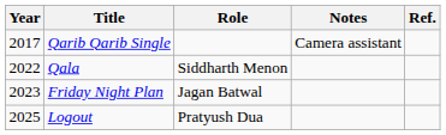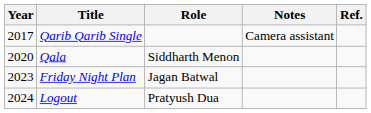 <table class="wikitable">
 <tr>
 <th>Year</th>
 <th>Title</th>
 <th>Role</th>
 <th>Notes</th>
 <th>Ref.</th>
 </tr>
 <tr>
 <td>2017</td>
 <td><a href='#'><em>Qarib Qarib Single</em></a></td>
 <td></td>
 <td>Camera assistant</td>
 <td></td>
 </tr>
 <tr>
-<td>2022</td>
+<td>2020</td>
 <td><a href='#'><em>Qala</em></a></td>
 <td>Siddharth Menon</td>
 <td></td>
 <td></td>
 </tr>
 <tr>
 <td>2023</td>
 <td><em><a href='#'>Friday Night Plan</a></em></td>
 <td>Jagan Batwal</td>
 <td></td>
 <td></td>
 </tr>
 <tr>
-<td>2025</td>
+<td>2024</td>
 <td><em><a href='#'>Logout</a></em></td>
 <td>Pratyush Dua</td>
 <td></td>
 <td></td>
 </tr>
 </table>
